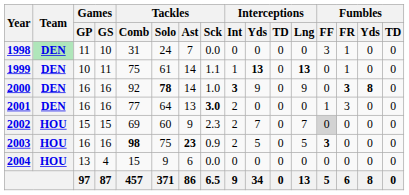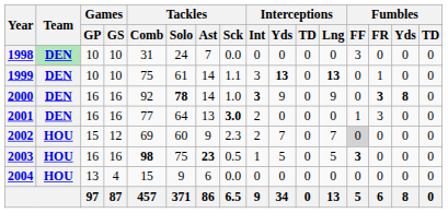 <table class="wikitable" style="text-align:center">
 <tr>
 <th rowspan="2">Year</th>
 <th rowspan="2">Team</th>
 <th colspan="2">Games</th>
 <th colspan="4">Tackles</th>
 <th colspan="4">Interceptions</th>
 <th colspan="4">Fumbles</th>
 </tr>
 <tr>
 <th>GP</th>
 <th>GS</th>
 <th>Comb</th>
 <th>Solo</th>
 <th>Ast</th>
 <th>Sck</th>
 <th>Int</th>
 <th>Yds</th>
 <th>TD</th>
 <th>Lng</th>
 <th>FF</th>
 <th>FR</th>
 <th>Yds</th>
 <th>TD</th>
 </tr>
 <tr>
 <th><a href='#'>1998</a></th>
 <th style="background:#afe6ba; width:3em;"><a href='#'>DEN</a></th>
-<td>11</td>
+<td>10</td>
 <td>10</td>
 <td>31</td>
 <td>24</td>
 <td>7</td>
 <td>0.0</td>
 <td>0</td>
 <td>0</td>
 <td>0</td>
 <td>0</td>
 <td>3</td>
-<td>1</td>
+<td>0</td>
 <td>0</td>
 <td>0</td>
 </tr>
 <tr>
 <th><a href='#'>1999</a></th>
 <th><a href='#'>DEN</a></th>
 <td>10</td>
-<td>11</td>
+<td>10</td>
 <td>75</td>
 <td>61</td>
 <td>14</td>
 <td>1.1</td>
-<td>1</td>
+<td>3</td>
 <td><strong>13</strong></td>
 <td>0</td>
 <td><strong>13</strong></td>
 <td>0</td>
 <td>1</td>
 <td>0</td>
 <td>0</td>
 </tr>
 <tr>
 <th><a href='#'>2000</a></th>
 <th><a href='#'>DEN</a></th>
 <td>16</td>
 <td>16</td>
 <td>92</td>
 <td><strong>78</strong></td>
 <td>14</td>
 <td>1.0</td>
 <td><strong>3</strong></td>
 <td>9</td>
 <td>0</td>
 <td>9</td>
 <td>0</td>
 <td><strong>3</strong></td>
 <td><strong>8</strong></td>
 <td>0</td>
 </tr>
 <tr>
 <th><a href='#'>2001</a></th>
 <th><a href='#'>DEN</a></th>
 <td>16</td>
 <td>16</td>
 <td>77</td>
 <td>64</td>
 <td>13</td>
 <td><strong>3.0</strong></td>
 <td>2</td>
 <td>0</td>
 <td>0</td>
 <td>0</td>
 <td>1</td>
 <td>3</td>
 <td>0</td>
 <td>0</td>
 </tr>
 <tr>
 <th><a href='#'>2002</a></th>
 <th><a href='#'>HOU</a></th>
 <td>15</td>
-<td>15</td>
+<td>12</td>
 <td>69</td>
 <td>60</td>
 <td>9</td>
 <td>2.3</td>
 <td>2</td>
 <td>7</td>
 <td>0</td>
 <td>7</td>
 <td style="background: lightgrey;">0</td>
 <td>0</td>
 <td>0</td>
 <td>0</td>
 </tr>
 <tr>
 <th><a href='#'>2003</a></th>
 <th><a href='#'>HOU</a></th>
 <td>16</td>
 <td>16</td>
 <td><strong>98</strong></td>
 <td>75</td>
 <td><strong>23</strong></td>
-<td>0.9</td>
-<td>2</td>
+<td>0.5</td>
+<td>1</td>
 <td>5</td>
 <td>0</td>
 <td>5</td>
 <td><strong>3</strong></td>
 <td>0</td>
 <td>0</td>
 <td>0</td>
 </tr>
 <tr>
 <th><a href='#'>2004</a></th>
 <th><a href='#'>HOU</a></th>
 <td>13</td>
 <td>4</td>
 <td>15</td>
 <td>9</td>
 <td>6</td>
 <td>0.0</td>
 <td>0</td>
 <td>0</td>
 <td>0</td>
 <td>0</td>
 <td>0</td>
 <td>0</td>
 <td>0</td>
 <td>0</td>
 </tr>
 <tr>
 <th colspan="2"></th>
 <th>97</th>
 <th>87</th>
 <th>457</th>
 <th>371</th>
 <th>86</th>
 <th>6.5</th>
 <th>9</th>
 <th>34</th>
 <th>0</th>
 <th>13</th>
 <th>5</th>
 <th>6</th>
 <th>8</th>
 <th>0</th>
 </tr>
 </table>
